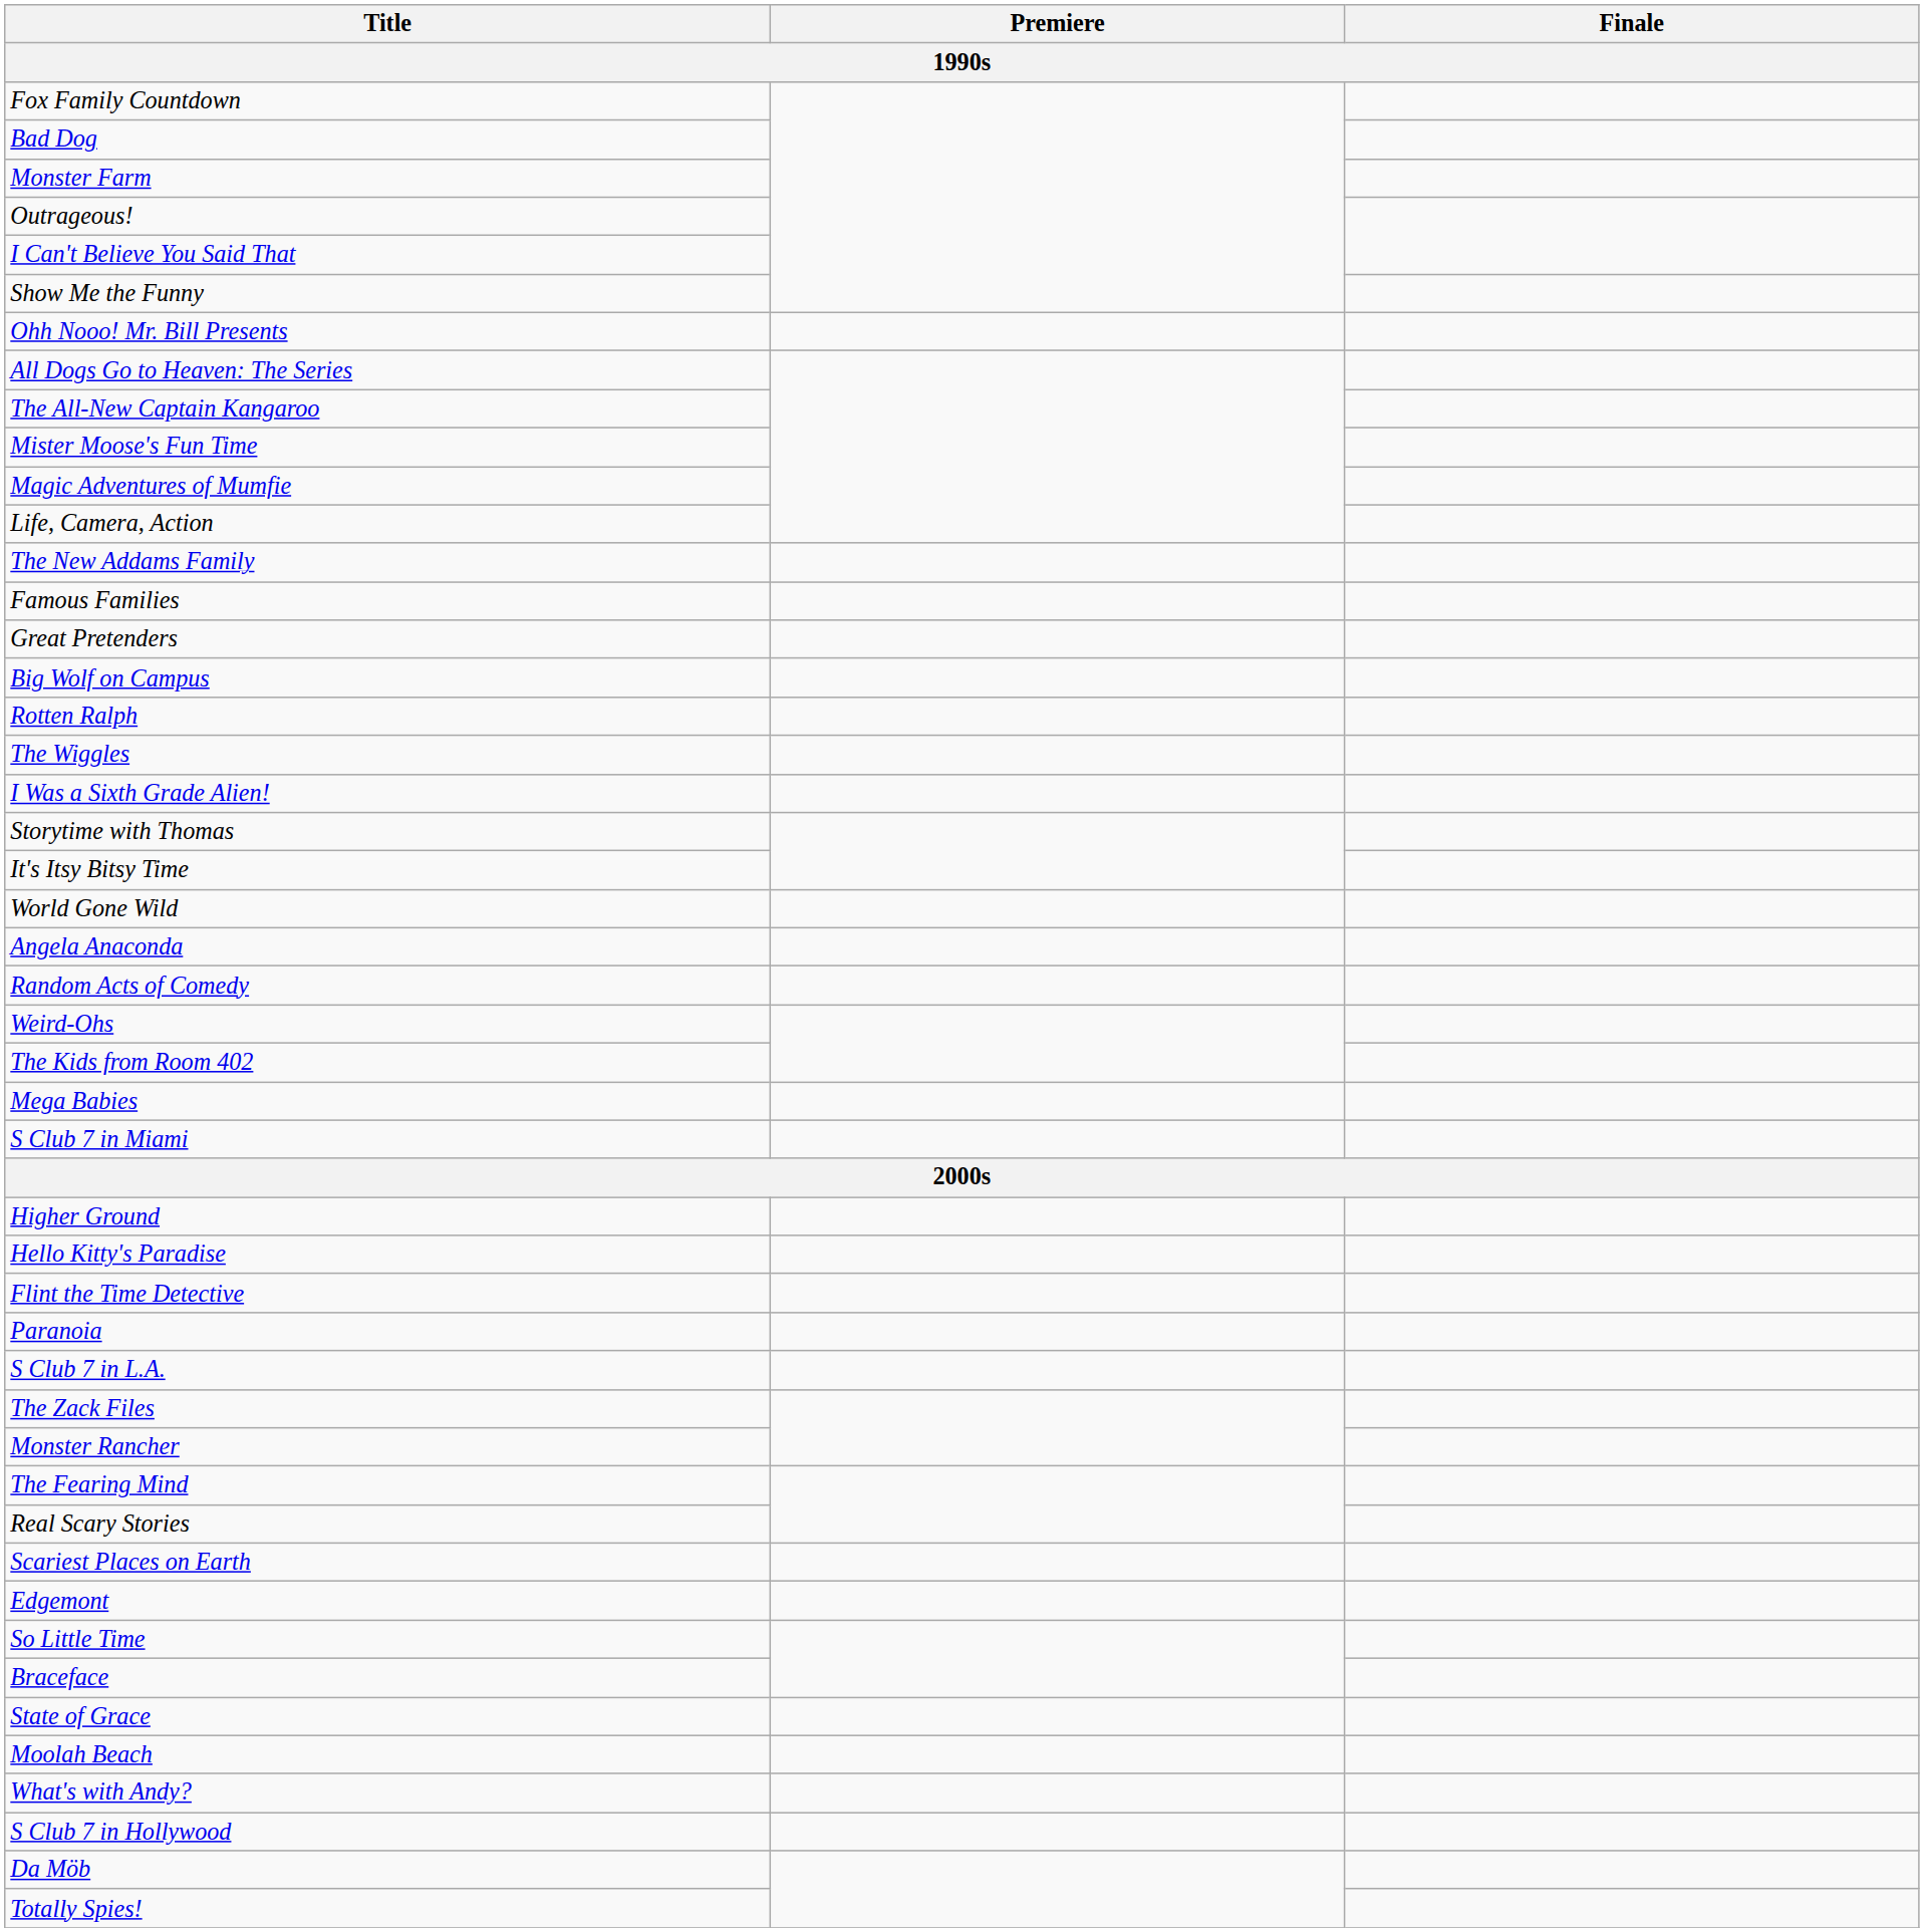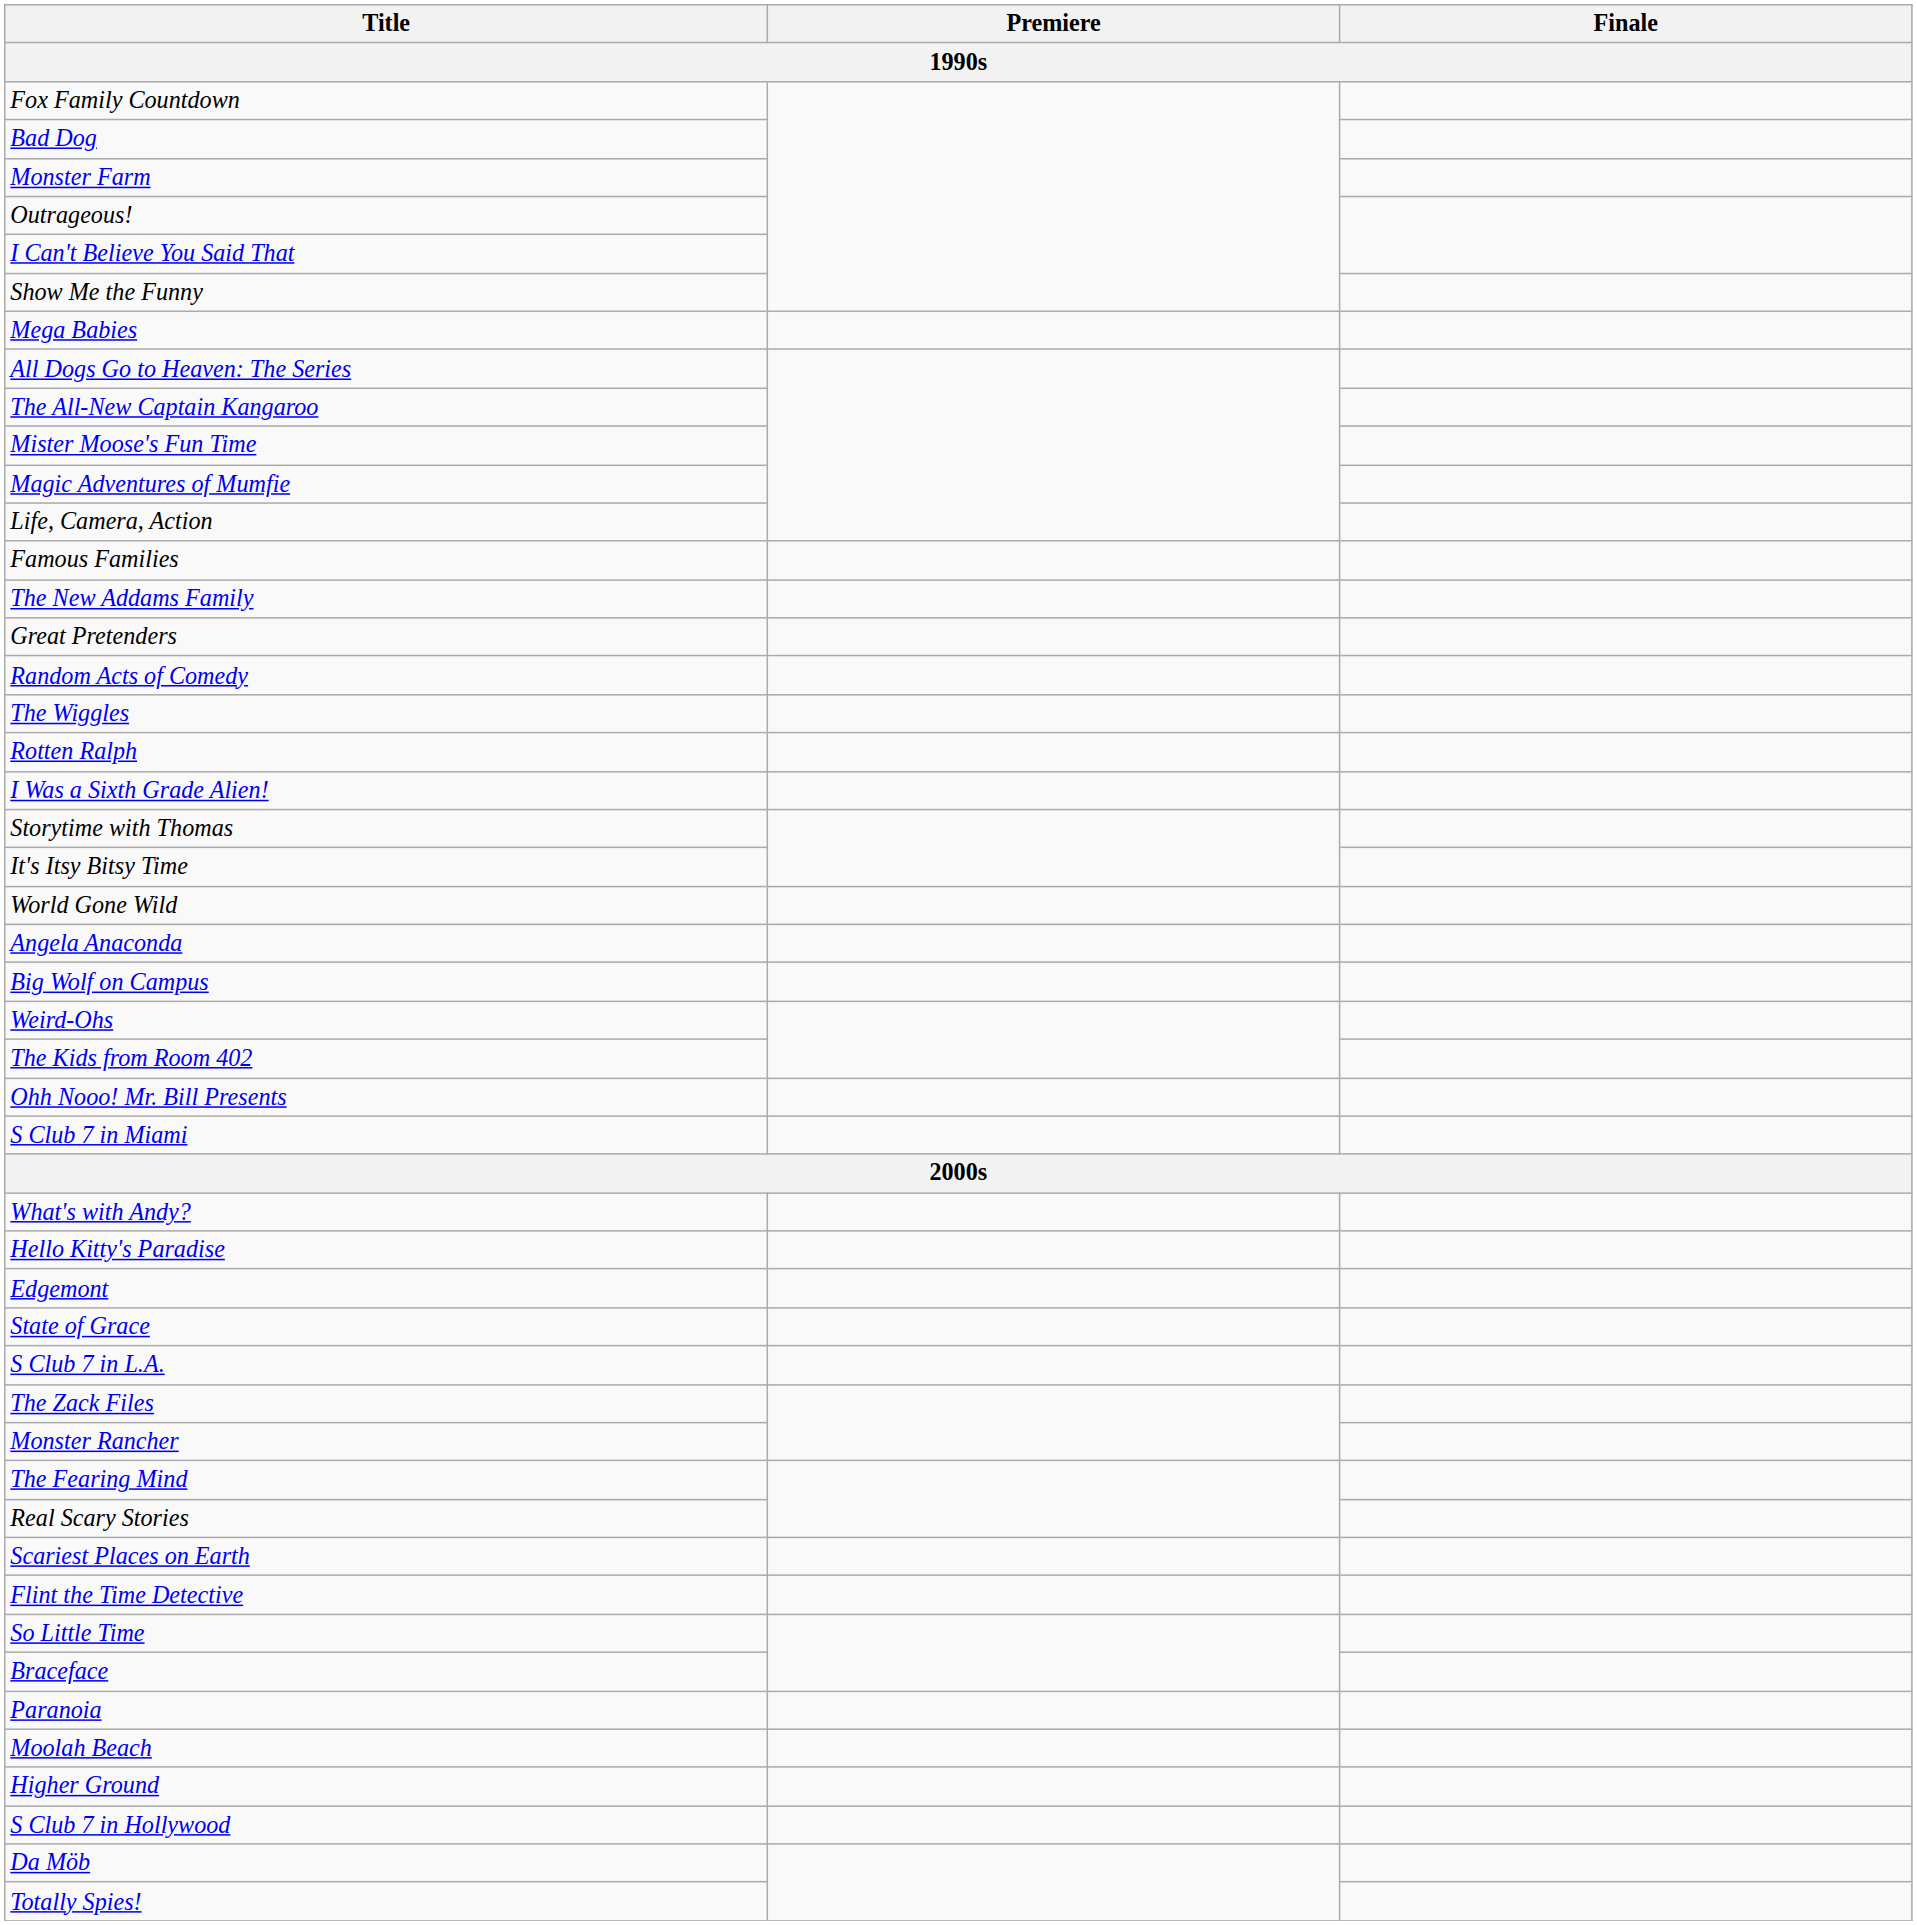 <table class="wikitable sortable" style="width:100%;text-align:center;">
 <tr>
 <th scope="col" style="width:40%;">Title</th>
 <th scope="col" style="width:30%;">Premiere</th>
 <th scope="col" style="width:30%;">Finale</th>
 </tr>
 <tr>
 <th colspan="3">1990s</th>
 </tr>
 <tr>
 <td scope="row" style="text-align:left;"><em>Fox Family Countdown</em></td>
 <td rowspan="6"></td>
 <td></td>
 </tr>
 <tr>
 <td scope="row" style="text-align:left;"><em><a href='#'>Bad Dog</a></em></td>
 <td></td>
 </tr>
 <tr>
 <td scope="row" style="text-align:left;"><em><a href='#'>Monster Farm</a></em></td>
 <td></td>
 </tr>
 <tr>
 <td scope="row" style="text-align:left;"><em>Outrageous!</em></td>
 <td rowspan="2"></td>
 </tr>
 <tr>
 <td scope="row" style="text-align:left;"><em><a href='#'>I Can't Believe You Said That</a></em></td>
 </tr>
 <tr>
 <td scope="row" style="text-align:left;"><em>Show Me the Funny</em></td>
 <td></td>
 </tr>
 <tr>
-<td scope="row" style="text-align:left;"><em><a href='#'>Ohh Nooo! Mr. Bill Presents</a></em></td>
+<td scope="row" style="text-align:left;"><em><a href='#'>Mega Babies</a></em></td>
 <td></td>
 <td></td>
 </tr>
 <tr>
 <td scope="row" style="text-align:left;"><em><a href='#'>All Dogs Go to Heaven: The Series</a></em></td>
 <td rowspan="5"></td>
 <td></td>
 </tr>
 <tr>
 <td scope="row" style="text-align:left;"><em><a href='#'>The All-New Captain Kangaroo</a></em></td>
 <td></td>
 </tr>
 <tr>
 <td scope="row" style="text-align:left;"><em><a href='#'>Mister Moose's Fun Time</a></em></td>
 <td></td>
 </tr>
 <tr>
 <td scope="row" style="text-align:left;"><em><a href='#'>Magic Adventures of Mumfie</a></em></td>
 <td></td>
 </tr>
 <tr>
 <td scope="row" style="text-align:left;"><em>Life, Camera, Action</em></td>
 <td></td>
 </tr>
 <tr>
-<td scope="row" style="text-align:left;"><em><a href='#'>The New Addams Family</a></em></td>
+<td scope="row" style="text-align:left;"><em>Famous Families</em></td>
 <td></td>
 <td></td>
 </tr>
 <tr>
-<td scope="row" style="text-align:left;"><em>Famous Families</em></td>
+<td scope="row" style="text-align:left;"><em><a href='#'>The New Addams Family</a></em></td>
 <td></td>
 <td></td>
 </tr>
 <tr>
 <td scope="row" style="text-align:left;"><em>Great Pretenders</em></td>
 <td></td>
 <td></td>
 </tr>
 <tr>
-<td scope="row" style="text-align:left;"><em><a href='#'>Big Wolf on Campus</a></em></td>
+<td scope="row" style="text-align:left;"><em><a href='#'>Random Acts of Comedy</a></em></td>
+<td></td>
+<td></td>
+</tr>
+<tr>
+<td scope="row" style="text-align:left;"><em><a href='#'>The Wiggles</a></em></td>
 <td></td>
 <td></td>
 </tr>
 <tr>
 <td scope="row" style="text-align:left;"><em><a href='#'>Rotten Ralph</a></em></td>
-<td></td>
-<td></td>
-</tr>
-<tr>
-<td scope="row" style="text-align:left;"><em><a href='#'>The Wiggles</a></em></td>
 <td></td>
 <td></td>
 </tr>
 <tr>
 <td scope="row" style="text-align:left;"><em><a href='#'>I Was a Sixth Grade Alien!</a></em></td>
 <td></td>
 <td></td>
 </tr>
 <tr>
 <td scope="row" style="text-align:left;"><em>Storytime with Thomas</em></td>
 <td rowspan="2"></td>
 <td></td>
 </tr>
 <tr>
 <td scope="row" style="text-align:left;"><em>It's Itsy Bitsy Time</em></td>
 <td></td>
 </tr>
 <tr>
 <td scope="row" style="text-align:left;"><em>World Gone Wild</em></td>
 <td></td>
 <td></td>
 </tr>
 <tr>
 <td scope="row" style="text-align:left;"><em><a href='#'>Angela Anaconda</a></em></td>
 <td></td>
 <td></td>
 </tr>
 <tr>
-<td scope="row" style="text-align:left;"><em><a href='#'>Random Acts of Comedy</a></em></td>
+<td scope="row" style="text-align:left;"><em><a href='#'>Big Wolf on Campus</a></em></td>
 <td></td>
 <td></td>
 </tr>
 <tr>
 <td scope="row" style="text-align:left;"><em><a href='#'>Weird-Ohs</a></em></td>
 <td rowspan="2"></td>
 <td></td>
 </tr>
 <tr>
 <td scope="row" style="text-align:left;"><em><a href='#'>The Kids from Room 402</a></em></td>
 <td></td>
 </tr>
 <tr>
-<td scope="row" style="text-align:left;"><em><a href='#'>Mega Babies</a></em></td>
+<td scope="row" style="text-align:left;"><em><a href='#'>Ohh Nooo! Mr. Bill Presents</a></em></td>
 <td></td>
 <td></td>
 </tr>
 <tr>
 <td scope="row" style="text-align:left;"><em><a href='#'>S Club 7 in Miami</a></em></td>
 <td></td>
 <td></td>
 </tr>
 <tr>
 <th colspan="3">2000s</th>
 </tr>
 <tr>
-<td scope="row" style="text-align:left;"><em><a href='#'>Higher Ground</a></em></td>
+<td scope="row" style="text-align:left;"><em><a href='#'>What's with Andy?</a></em></td>
 <td></td>
 <td></td>
 </tr>
 <tr>
 <td scope="row" style="text-align:left;"><em><a href='#'>Hello Kitty's Paradise</a></em></td>
 <td></td>
 <td></td>
 </tr>
 <tr>
-<td scope="row" style="text-align:left;"><em><a href='#'>Flint the Time Detective</a></em></td>
+<td scope="row" style="text-align:left;"><em><a href='#'>Edgemont</a></em></td>
 <td></td>
 <td></td>
 </tr>
 <tr>
-<td scope="row" style="text-align:left;"><em><a href='#'>Paranoia</a></em></td>
+<td scope="row" style="text-align:left;"><em><a href='#'>State of Grace</a></em></td>
 <td></td>
 <td></td>
 </tr>
 <tr>
 <td scope="row" style="text-align:left;"><em><a href='#'>S Club 7 in L.A.</a></em></td>
 <td></td>
 <td></td>
 </tr>
 <tr>
 <td scope="row" style="text-align:left;"><em><a href='#'>The Zack Files</a></em></td>
 <td rowspan="2"></td>
 <td></td>
 </tr>
 <tr>
 <td scope="row" style="text-align:left;"><em><a href='#'>Monster Rancher</a></em></td>
 <td></td>
 </tr>
 <tr>
 <td scope="row" style="text-align:left;"><em><a href='#'>The Fearing Mind</a></em></td>
 <td rowspan="2"></td>
 <td></td>
 </tr>
 <tr>
 <td scope="row" style="text-align:left;"><em>Real Scary Stories</em></td>
 <td></td>
 </tr>
 <tr>
 <td scope="row" style="text-align:left;"><em><a href='#'>Scariest Places on Earth</a></em></td>
 <td></td>
 <td></td>
 </tr>
 <tr>
-<td scope="row" style="text-align:left;"><em><a href='#'>Edgemont</a></em></td>
+<td scope="row" style="text-align:left;"><em><a href='#'>Flint the Time Detective</a></em></td>
 <td></td>
 <td></td>
 </tr>
 <tr>
 <td scope="row" style="text-align:left;"><em><a href='#'>So Little Time</a></em></td>
 <td rowspan="2"></td>
 <td></td>
 </tr>
 <tr>
 <td scope="row" style="text-align:left;"><em><a href='#'>Braceface</a></em></td>
 <td></td>
 </tr>
 <tr>
-<td scope="row" style="text-align:left;"><em><a href='#'>State of Grace</a></em></td>
+<td scope="row" style="text-align:left;"><em><a href='#'>Paranoia</a></em></td>
 <td></td>
 <td></td>
 </tr>
 <tr>
 <td scope="row" style="text-align:left;"><em><a href='#'>Moolah Beach</a></em></td>
 <td></td>
 <td></td>
 </tr>
 <tr>
-<td scope="row" style="text-align:left;"><em><a href='#'>What's with Andy?</a></em></td>
+<td scope="row" style="text-align:left;"><em><a href='#'>Higher Ground</a></em></td>
 <td></td>
 <td></td>
 </tr>
 <tr>
 <td scope="row" style="text-align:left;"><em><a href='#'>S Club 7 in Hollywood</a></em></td>
 <td></td>
 <td></td>
 </tr>
 <tr>
 <td scope="row" style="text-align:left;"><em><a href='#'>Da Möb</a></em></td>
 <td rowspan="2"></td>
 <td></td>
 </tr>
 <tr>
 <td scope="row" style="text-align:left;"><em><a href='#'>Totally Spies!</a></em></td>
 <td></td>
 </tr>
 </table>
